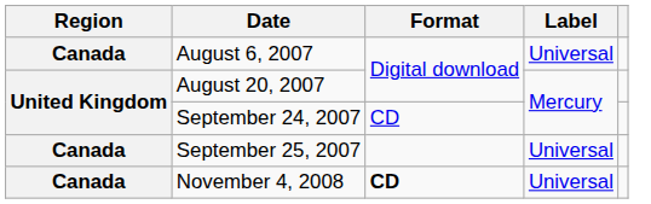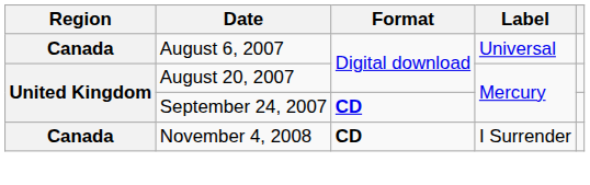 <table class="wikitable plainrowheaders">
 <tr>
 <th scope="col">Region</th>
 <th scope="col">Date</th>
 <th scope="col">Format</th>
 <th scope="col">Label</th>
 <th scope="col"></th>
 </tr>
 <tr>
 <th scope="row">Canada</th>
 <td>August 6, 2007</td>
 <td rowspan="2"><a href='#'>Digital download</a></td>
 <td><a href='#'>Universal</a></td>
 <td align="center"></td>
 </tr>
 <tr>
 <th scope="row" rowspan="2">United Kingdom</th>
 <td>August 20, 2007</td>
 <td rowspan="2"><a href='#'>Mercury</a></td>
 <td align="center"></td>
 </tr>
 <tr>
 <td>September 24, 2007</td>
-<td><a href='#'>CD</a></td>
-<td align="center"></td>
-</tr>
-<tr>
-<th scope="row">Canada</th>
-<td>September 25, 2007</td>
-<td></td>
-<td><a href='#'>Universal</a></td>
+<td><strong><a href='#'>CD</a></strong></td>
 <td align="center"></td>
 </tr>
 <tr>
 <th scope="row">Canada</th>
 <td>November 4, 2008</td>
 <td><strong>CD</strong></td>
-<td><a href='#'>Universal</a></td>
+<td>I Surrender</td>
 <td align="center"></td>
 </tr>
 </table>
